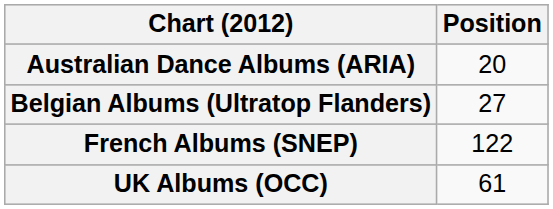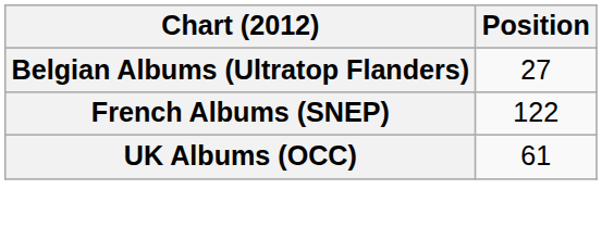 <table class="wikitable sortable plainrowheaders" style="text-align:center">
 <tr>
 <th scope="col">Chart (2012)</th>
 <th scope="col">Position</th>
-</tr>
-<tr>
-<th scope="row">Australian Dance Albums (ARIA)</th>
-<td>20</td>
 </tr>
 <tr>
 <th scope="row">Belgian Albums (Ultratop Flanders)</th>
 <td>27</td>
 </tr>
 <tr>
 <th scope="row">French Albums (SNEP)</th>
 <td>122</td>
 </tr>
 <tr>
 <th scope="row">UK Albums (OCC)</th>
 <td>61</td>
 </tr>
 </table>
